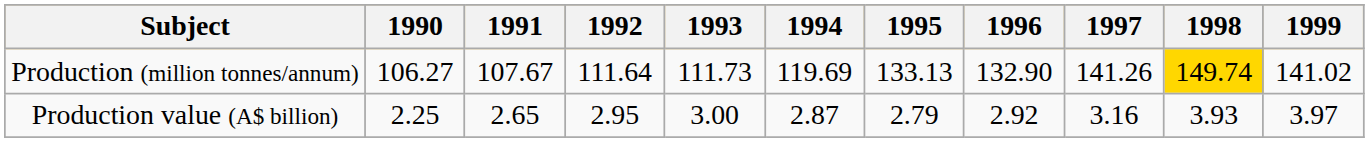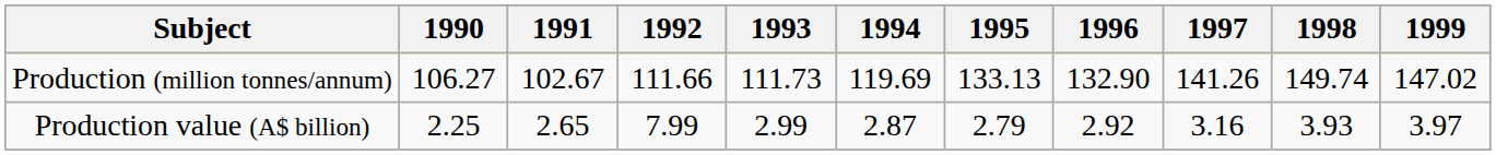 <table class="wikitable">
 <tr style="text-align:center; background:#daa520;">
 <th>Subject</th>
 <th scope="col" style="width: 50px;">1990</th>
 <th scope="col" style="width: 50px;">1991</th>
 <th scope="col" style="width: 50px;">1992</th>
 <th scope="col" style="width: 50px;">1993</th>
 <th scope="col" style="width: 50px;">1994</th>
 <th scope="col" style="width: 50px;">1995</th>
 <th scope="col" style="width: 50px;">1996</th>
 <th scope="col" style="width: 50px;">1997</th>
 <th scope="col" style="width: 50px;">1998</th>
 <th scope="col" style="width: 50px;">1999</th>
 </tr>
 <tr style="text-align:center;">
 <td>Production <small>(million tonnes/annum)</small></td>
 <td>106.27</td>
-<td>107.67</td>
-<td>111.64</td>
+<td>102.67</td>
+<td>111.66</td>
 <td>111.73</td>
 <td>119.69</td>
 <td>133.13</td>
 <td>132.90</td>
 <td>141.26</td>
-<td style="background: gold;">149.74</td>
-<td>141.02</td>
+<td>149.74</td>
+<td>147.02</td>
 </tr>
 <tr style="text-align:center;">
 <td>Production value <small>(A$ billion)</small></td>
 <td>2.25</td>
 <td>2.65</td>
-<td>2.95</td>
-<td>3.00</td>
+<td>7.99</td>
+<td>2.99</td>
 <td>2.87</td>
 <td>2.79</td>
 <td>2.92</td>
 <td>3.16</td>
 <td>3.93</td>
 <td>3.97</td>
 </tr>
 </table>
